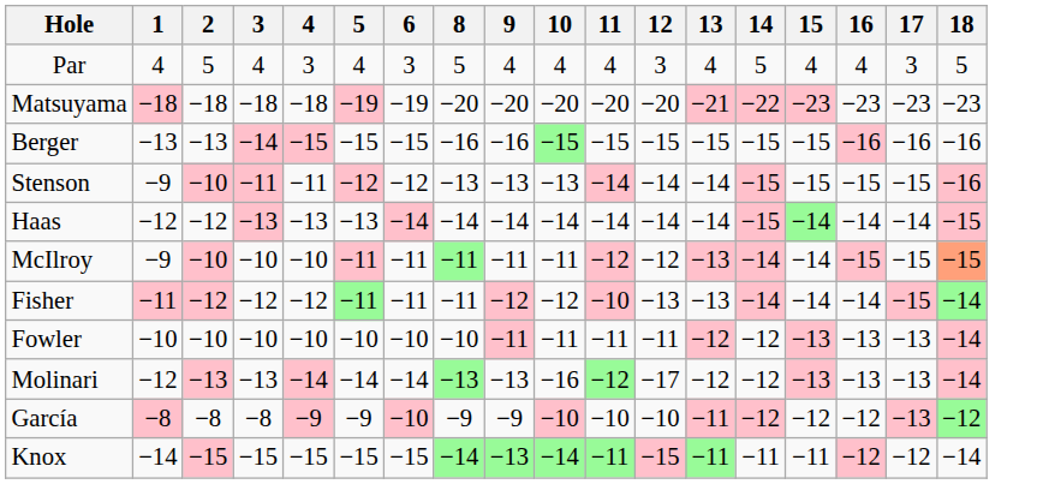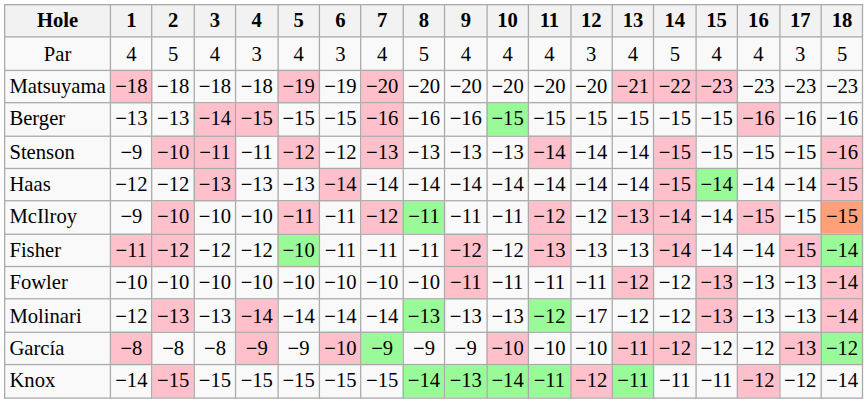 <table class="wikitable" style="text-align:center">
 <tr>
 <th>Hole</th>
 <th>1</th>
 <th>2</th>
 <th>3</th>
 <th>4</th>
 <th>5</th>
 <th>6</th>
+<th>7</th>
 <th>8</th>
 <th>9</th>
 <th>10</th>
 <th>11</th>
 <th>12</th>
 <th>13</th>
 <th>14</th>
 <th>15</th>
 <th>16</th>
 <th>17</th>
 <th>18</th>
 </tr>
 <tr>
 <td>Par</td>
 <td>4</td>
 <td>5</td>
 <td>4</td>
 <td>3</td>
 <td>4</td>
 <td>3</td>
+<td>4</td>
 <td>5</td>
 <td>4</td>
 <td>4</td>
 <td>4</td>
 <td>3</td>
 <td>4</td>
 <td>5</td>
 <td>4</td>
 <td>4</td>
 <td>3</td>
 <td>5</td>
 </tr>
 <tr>
 <td align=left> Matsuyama</td>
 <td style="background: Pink;">−18</td>
 <td>−18</td>
 <td>−18</td>
 <td>−18</td>
 <td style="background: Pink;">−19</td>
 <td>−19</td>
+<td style="background: Pink;">−20</td>
 <td>−20</td>
 <td>−20</td>
 <td>−20</td>
 <td>−20</td>
 <td>−20</td>
 <td style="background: Pink;">−21</td>
 <td style="background: Pink;">−22</td>
 <td style="background: Pink;">−23</td>
 <td>−23</td>
 <td>−23</td>
 <td>−23</td>
 </tr>
 <tr>
 <td align=left> Berger</td>
 <td>−13</td>
 <td>−13</td>
 <td style="background: Pink;">−14</td>
 <td style="background: Pink;">−15</td>
 <td>−15</td>
 <td>−15</td>
+<td style="background: Pink;">−16</td>
 <td>−16</td>
 <td>−16</td>
 <td style="background: PaleGreen;">−15</td>
 <td>−15</td>
 <td>−15</td>
 <td>−15</td>
 <td>−15</td>
 <td>−15</td>
 <td style="background: Pink;">−16</td>
 <td>−16</td>
 <td>−16</td>
 </tr>
 <tr>
 <td align=left> Stenson</td>
 <td>−9</td>
 <td style="background: Pink;">−10</td>
 <td style="background: Pink;">−11</td>
 <td>−11</td>
 <td style="background: Pink;">−12</td>
 <td>−12</td>
+<td style="background: Pink;">−13</td>
 <td>−13</td>
 <td>−13</td>
 <td>−13</td>
 <td style="background: Pink;">−14</td>
 <td>−14</td>
 <td>−14</td>
 <td style="background: Pink;">−15</td>
 <td>−15</td>
 <td>−15</td>
 <td>−15</td>
 <td style="background: Pink;">−16</td>
 </tr>
 <tr>
 <td align=left> Haas</td>
 <td>−12</td>
 <td>−12</td>
 <td style="background: Pink;">−13</td>
 <td>−13</td>
 <td>−13</td>
 <td style="background: Pink;">−14</td>
 <td>−14</td>
 <td>−14</td>
 <td>−14</td>
 <td>−14</td>
 <td>−14</td>
 <td>−14</td>
+<td>−14</td>
 <td style="background: Pink;">−15</td>
 <td style="background: PaleGreen;">−14</td>
 <td>−14</td>
 <td>−14</td>
 <td style="background: Pink;">−15</td>
 </tr>
 <tr>
 <td align=left> McIlroy</td>
 <td>−9</td>
 <td style="background: Pink;">−10</td>
 <td>−10</td>
 <td>−10</td>
 <td style="background: Pink;">−11</td>
 <td>−11</td>
+<td style="background: Pink;">−12</td>
 <td style="background: PaleGreen;">−11</td>
 <td>−11</td>
 <td>−11</td>
 <td style="background: Pink;">−12</td>
 <td>−12</td>
 <td style="background: Pink;">−13</td>
 <td style="background: Pink;">−14</td>
 <td>−14</td>
 <td style="background: Pink;">−15</td>
 <td>−15</td>
 <td style="background: lightsalmon;">−15</td>
 </tr>
 <tr>
 <td align=left> Fisher</td>
 <td style="background: Pink;">−11</td>
 <td style="background: Pink;">−12</td>
 <td>−12</td>
 <td>−12</td>
-<td style="background: PaleGreen;">−11</td>
+<td style="background: PaleGreen;">−10</td>
+<td>−11</td>
 <td>−11</td>
 <td>−11</td>
 <td style="background: Pink;">−12</td>
 <td>−12</td>
-<td style="background: Pink;">−10</td>
+<td style="background: Pink;">−13</td>
 <td>−13</td>
 <td>−13</td>
 <td style="background: Pink;">−14</td>
 <td>−14</td>
 <td>−14</td>
 <td style="background: Pink;">−15</td>
 <td style="background: PaleGreen;">−14</td>
 </tr>
 <tr>
 <td align=left> Fowler</td>
+<td>−10</td>
 <td>−10</td>
 <td>−10</td>
 <td>−10</td>
 <td>−10</td>
 <td>−10</td>
 <td>−10</td>
 <td>−10</td>
 <td style="background: Pink;">−11</td>
 <td>−11</td>
 <td>−11</td>
 <td>−11</td>
 <td style="background: Pink;">−12</td>
 <td>−12</td>
 <td style="background: Pink;">−13</td>
 <td>−13</td>
 <td>−13</td>
 <td style="background: Pink;">−14</td>
 </tr>
 <tr>
 <td align=left> Molinari</td>
 <td>−12</td>
 <td style="background: Pink;">−13</td>
 <td>−13</td>
 <td style="background: Pink;">−14</td>
 <td>−14</td>
 <td>−14</td>
+<td>−14</td>
 <td style="background: PaleGreen;">−13</td>
 <td>−13</td>
-<td>−16</td>
+<td>−13</td>
 <td style="background: PaleGreen;">−12</td>
 <td>−17</td>
 <td>−12</td>
 <td>−12</td>
 <td style="background: Pink;">−13</td>
 <td>−13</td>
 <td>−13</td>
 <td style="background: Pink;">−14</td>
 </tr>
 <tr>
 <td align=left> García</td>
 <td style="background: Pink;">−8</td>
 <td>−8</td>
 <td>−8</td>
 <td style="background: Pink;">−9</td>
 <td>−9</td>
 <td style="background: Pink;">−10</td>
+<td style="background: PaleGreen;">−9</td>
 <td>−9</td>
 <td>−9</td>
 <td style="background: Pink;">−10</td>
 <td>−10</td>
 <td>−10</td>
 <td style="background: Pink;">−11</td>
 <td style="background: Pink;">−12</td>
 <td>−12</td>
 <td>−12</td>
 <td style="background: Pink;">−13</td>
 <td style="background: PaleGreen;">−12</td>
 </tr>
 <tr>
 <td align=left> Knox</td>
 <td>−14</td>
 <td style="background: Pink;">−15</td>
 <td>−15</td>
 <td>−15</td>
 <td>−15</td>
 <td>−15</td>
+<td>−15</td>
 <td style="background: PaleGreen;">−14</td>
 <td style="background: PaleGreen;">−13</td>
 <td style="background: PaleGreen;">−14</td>
 <td style="background: PaleGreen;">−11</td>
-<td style="background: Pink;">−15</td>
+<td style="background: Pink;">−12</td>
 <td style="background: PaleGreen;">−11</td>
 <td>−11</td>
 <td>−11</td>
 <td style="background: Pink;">−12</td>
 <td>−12</td>
 <td>−14</td>
 </tr>
 </table>
